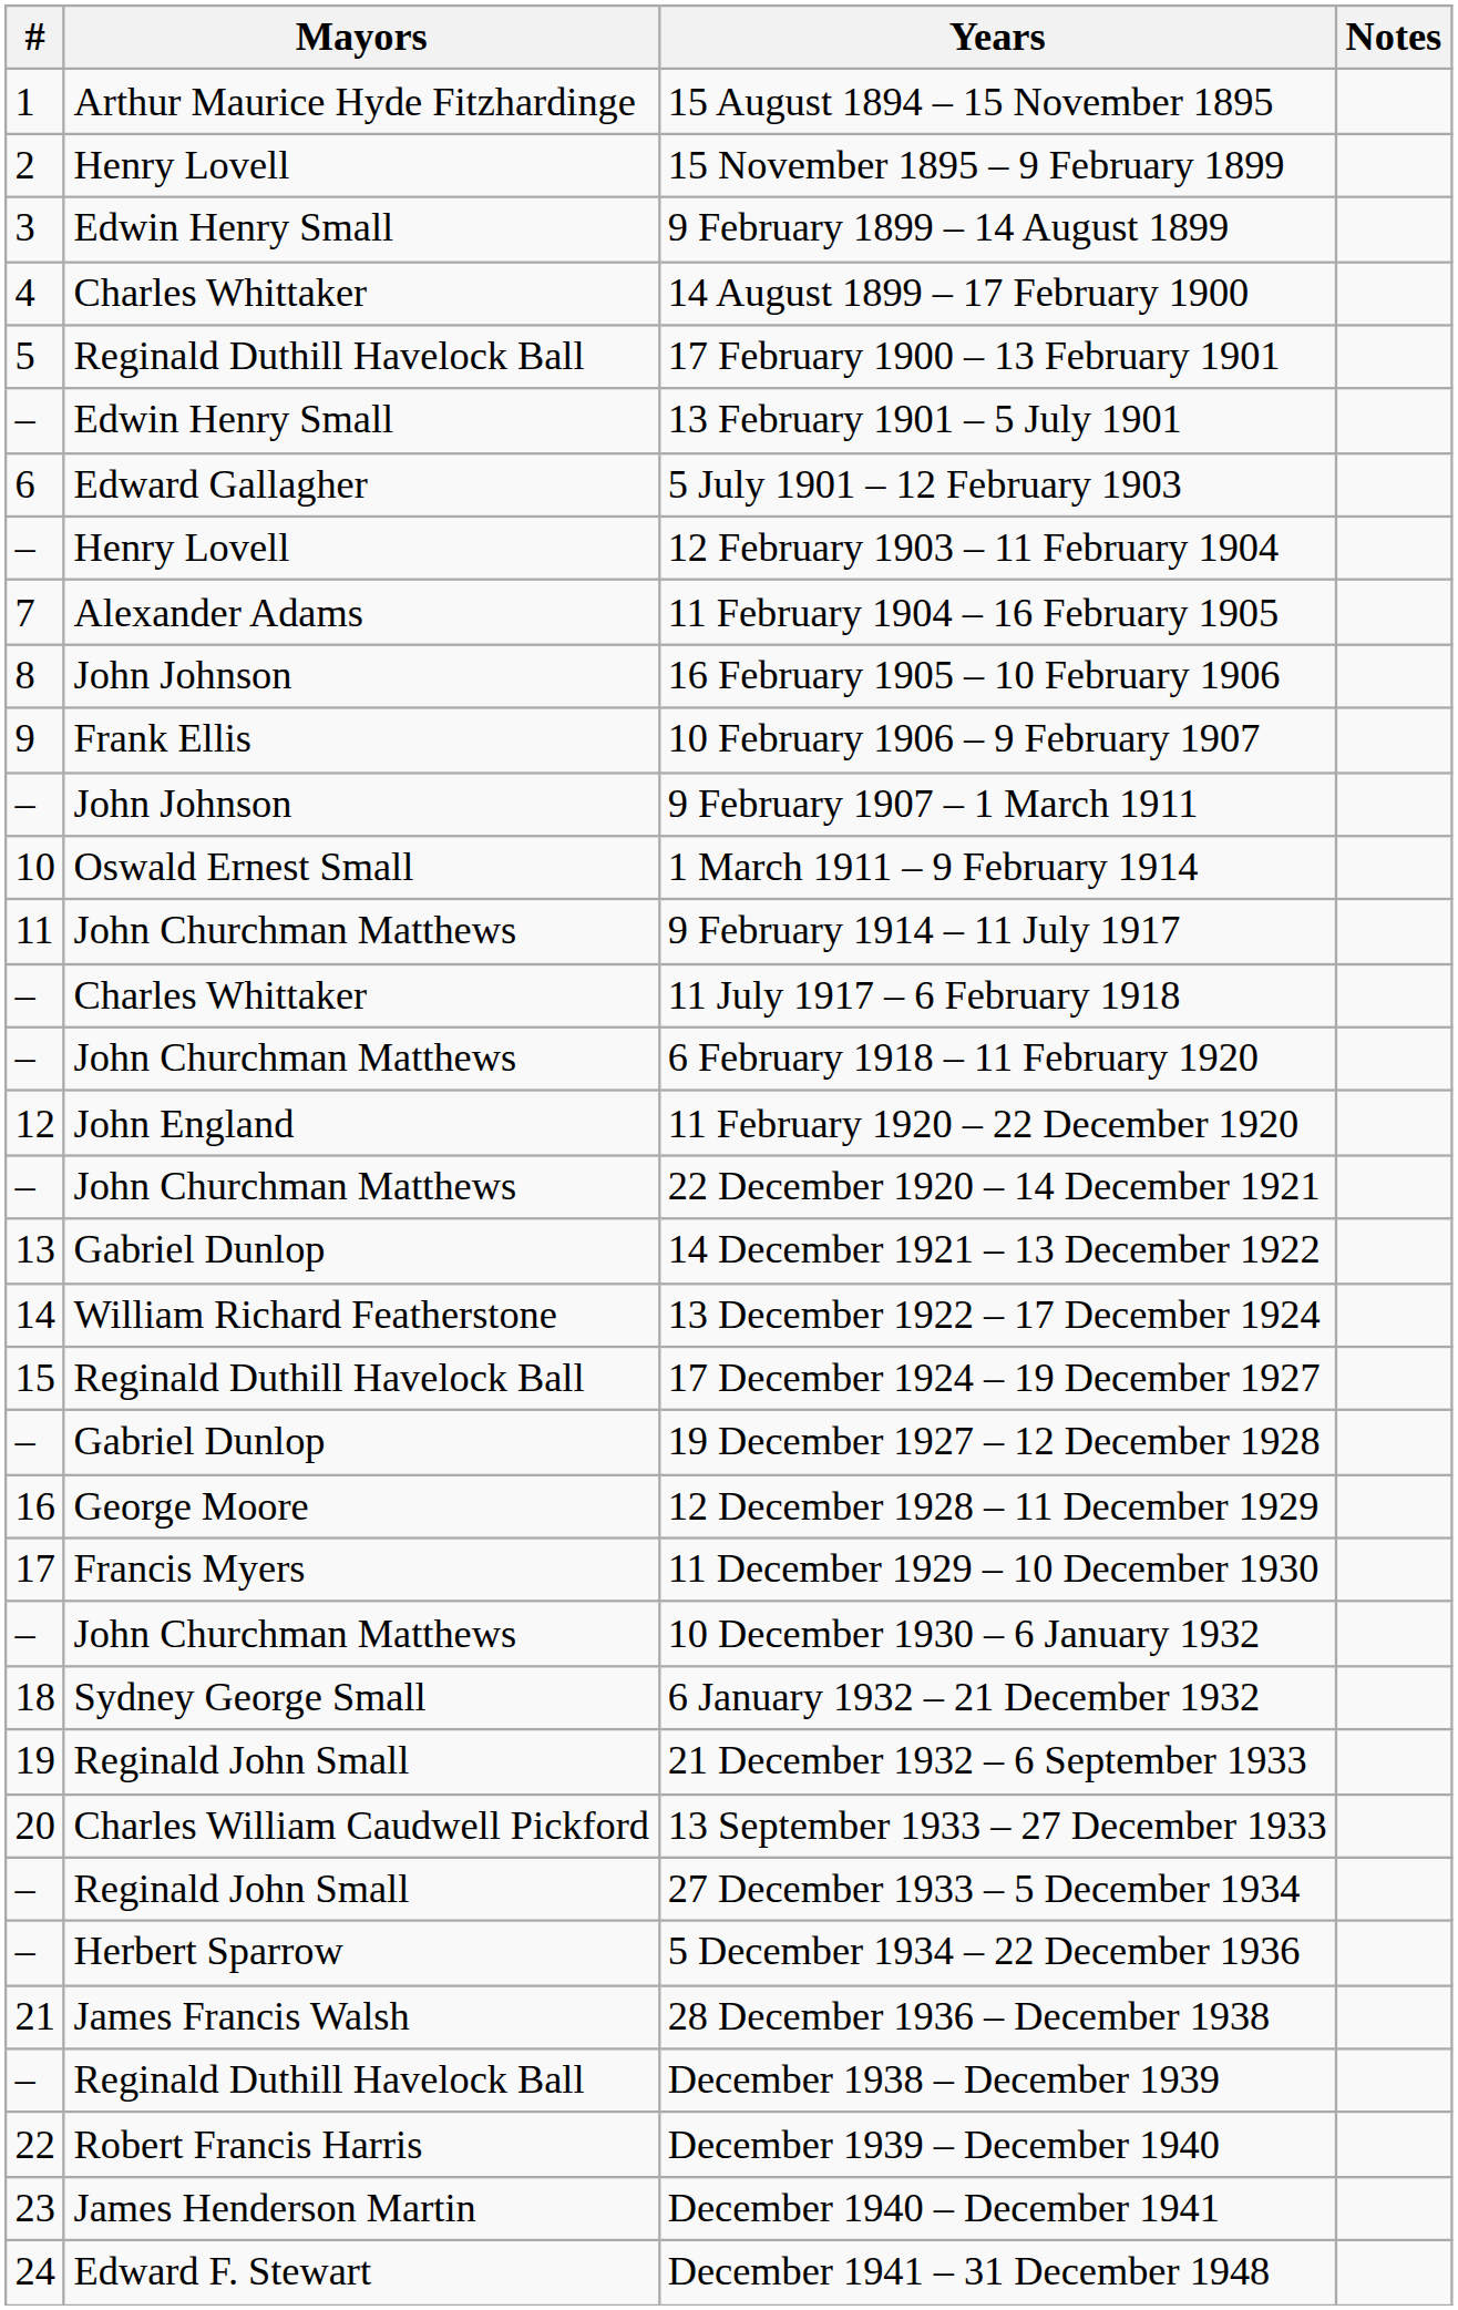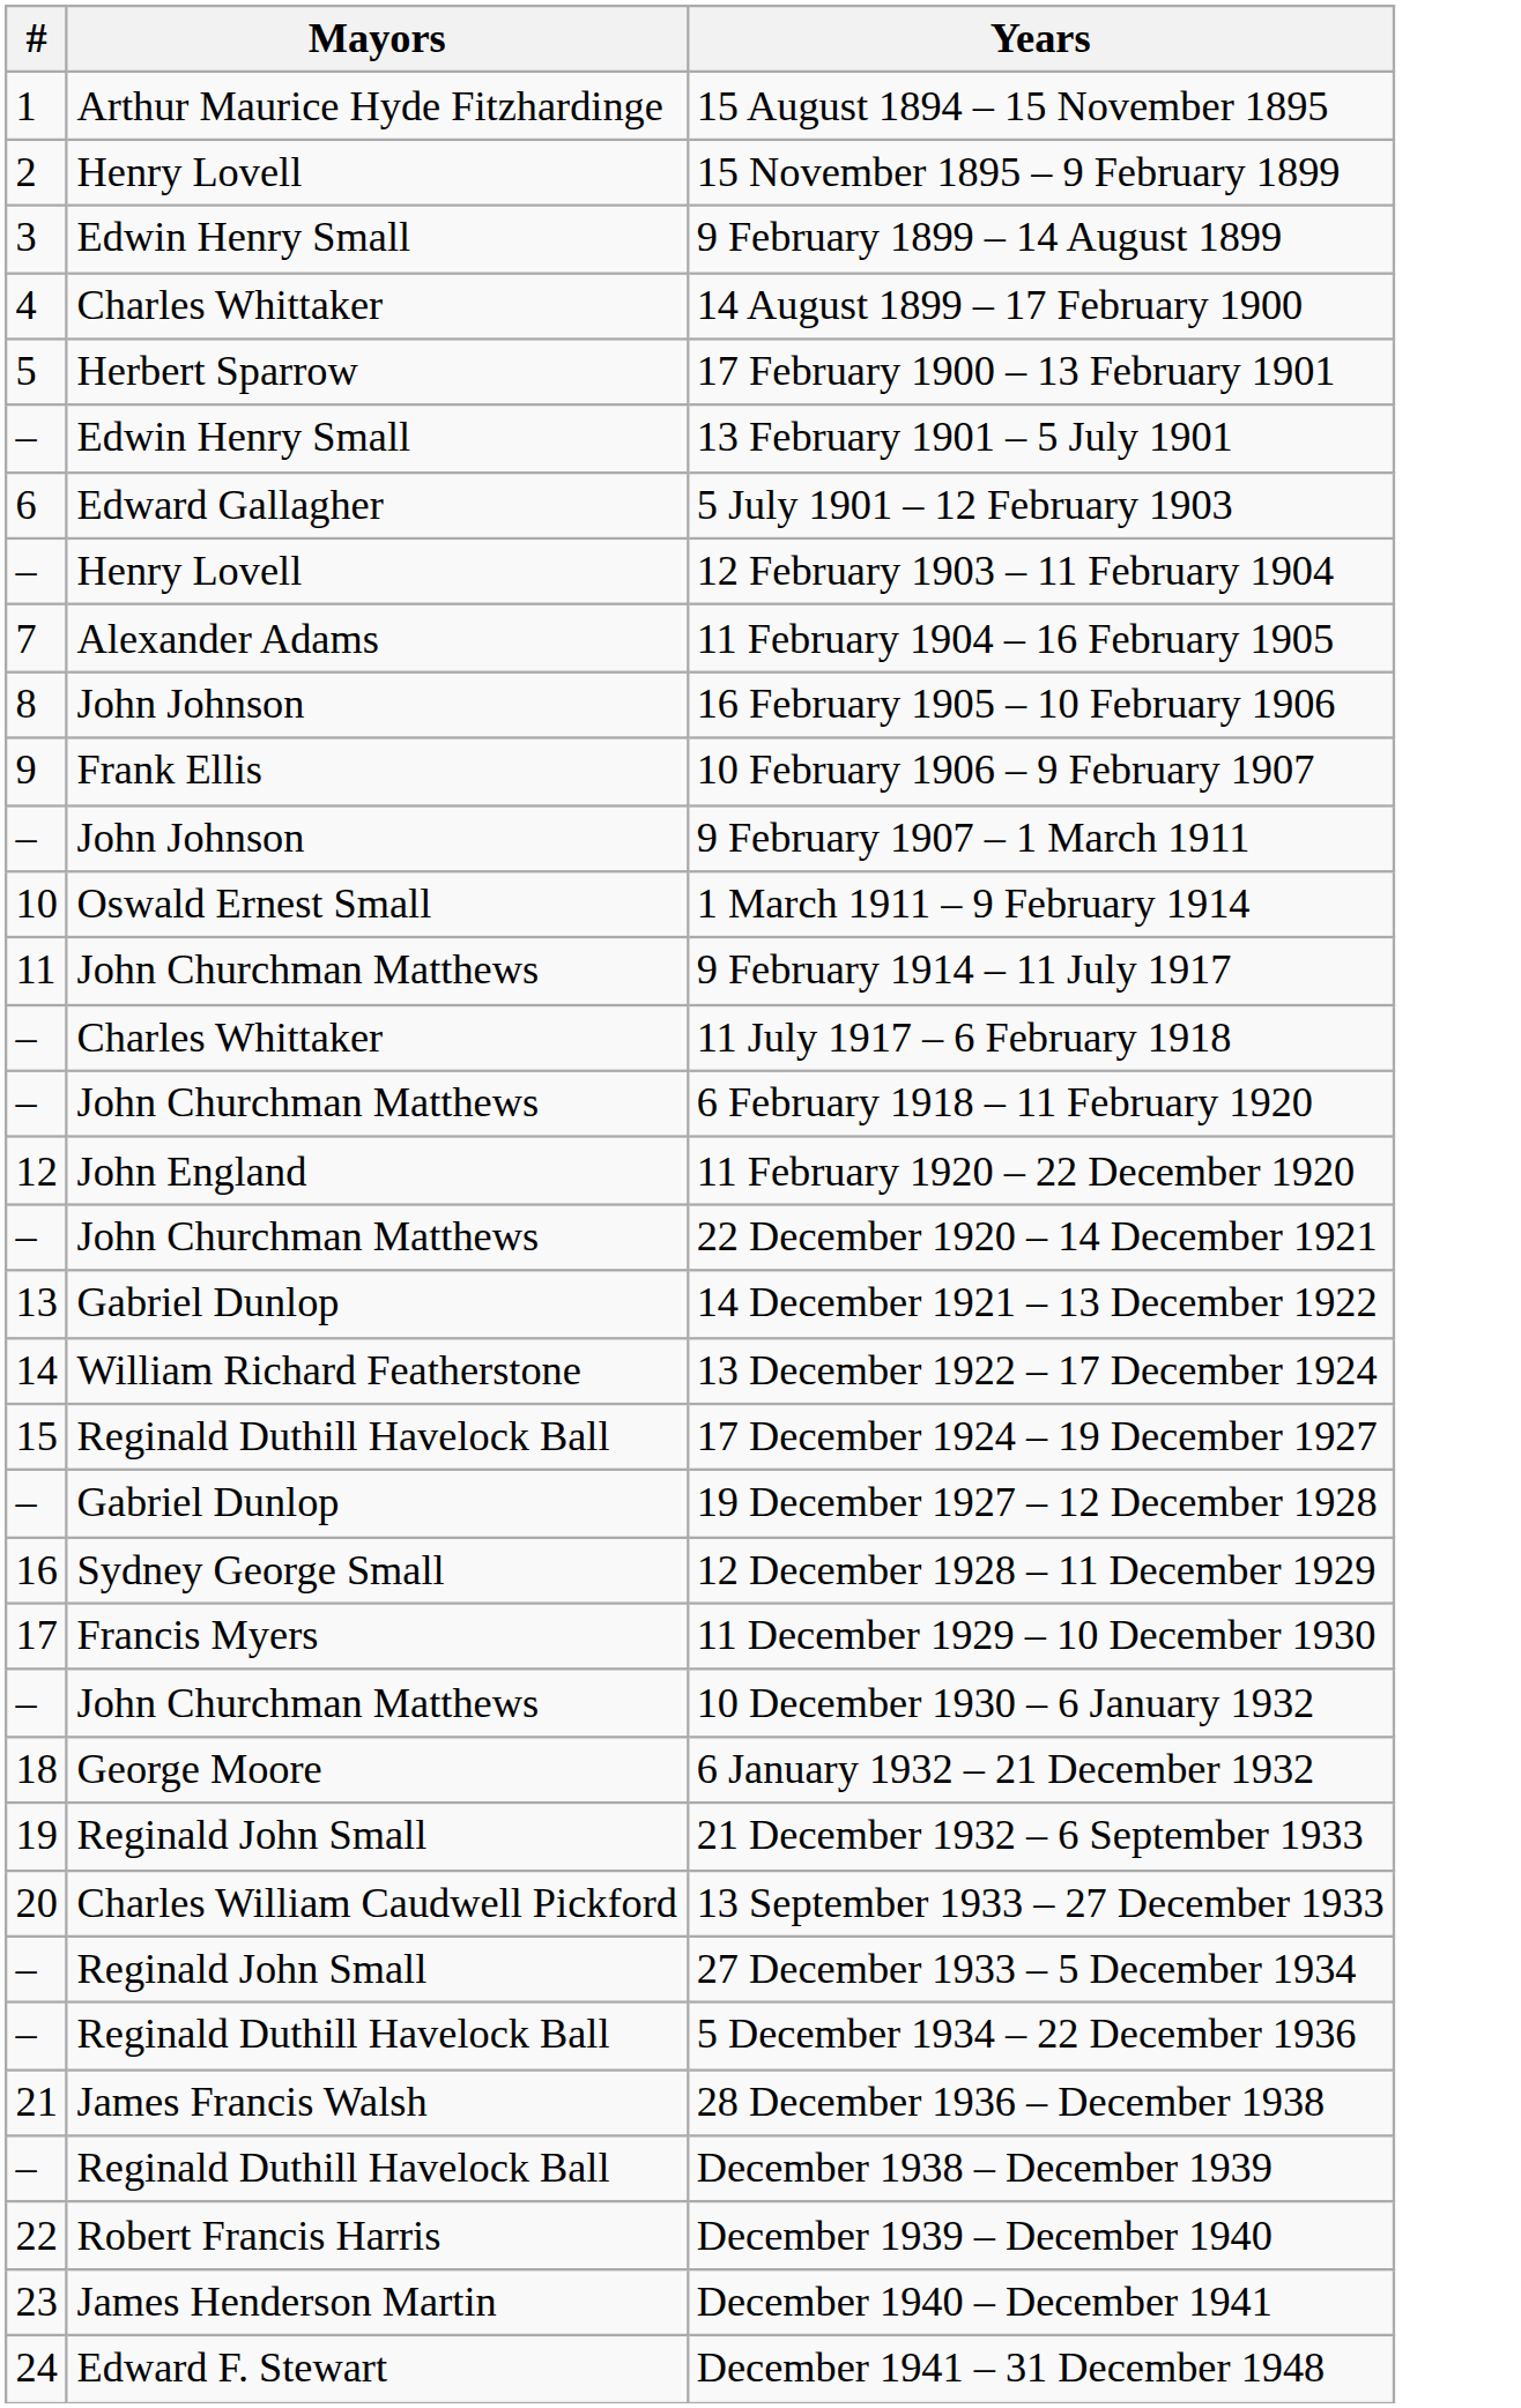 <table class="wikitable">
 <tr>
 <th>#</th>
 <th>Mayors</th>
 <th>Years</th>
-<th>Notes</th>
 </tr>
 <tr>
 <td>1</td>
 <td>Arthur Maurice Hyde Fitzhardinge</td>
 <td>15 August 1894 – 15 November 1895</td>
-<td></td>
 </tr>
 <tr>
 <td>2</td>
 <td>Henry Lovell</td>
 <td>15 November 1895 – 9 February 1899</td>
-<td></td>
 </tr>
 <tr>
 <td>3</td>
 <td>Edwin Henry Small</td>
 <td>9 February 1899 – 14 August 1899</td>
-<td></td>
 </tr>
 <tr>
 <td>4</td>
 <td>Charles Whittaker</td>
 <td>14 August 1899 – 17 February 1900</td>
-<td></td>
 </tr>
 <tr>
 <td>5</td>
-<td>Reginald Duthill Havelock Ball</td>
+<td>Herbert Sparrow</td>
 <td>17 February 1900 – 13 February 1901</td>
-<td></td>
 </tr>
 <tr>
 <td>–</td>
 <td>Edwin Henry Small</td>
 <td>13 February 1901 – 5 July 1901</td>
-<td></td>
 </tr>
 <tr>
 <td>6</td>
 <td>Edward Gallagher</td>
 <td>5 July 1901 – 12 February 1903</td>
-<td></td>
 </tr>
 <tr>
 <td>–</td>
 <td>Henry Lovell</td>
 <td>12 February 1903 – 11 February 1904</td>
-<td></td>
 </tr>
 <tr>
 <td>7</td>
 <td>Alexander Adams</td>
 <td>11 February 1904 – 16 February 1905</td>
-<td></td>
 </tr>
 <tr>
 <td>8</td>
 <td>John Johnson</td>
 <td>16 February 1905 – 10 February 1906</td>
-<td></td>
 </tr>
 <tr>
 <td>9</td>
 <td>Frank Ellis</td>
 <td>10 February 1906 – 9 February 1907</td>
-<td></td>
 </tr>
 <tr>
 <td>–</td>
 <td>John Johnson</td>
 <td>9 February 1907 – 1 March 1911</td>
-<td></td>
 </tr>
 <tr>
 <td>10</td>
 <td>Oswald Ernest Small</td>
 <td>1 March 1911 – 9 February 1914</td>
-<td></td>
 </tr>
 <tr>
 <td>11</td>
 <td>John Churchman Matthews</td>
 <td>9 February 1914 – 11 July 1917</td>
-<td></td>
 </tr>
 <tr>
 <td>–</td>
 <td>Charles Whittaker</td>
 <td>11 July 1917 – 6 February 1918</td>
-<td></td>
 </tr>
 <tr>
 <td>–</td>
 <td>John Churchman Matthews</td>
 <td>6 February 1918 – 11 February 1920</td>
-<td></td>
 </tr>
 <tr>
 <td>12</td>
 <td>John England</td>
 <td>11 February 1920 – 22 December 1920</td>
-<td></td>
 </tr>
 <tr>
 <td>–</td>
 <td>John Churchman Matthews</td>
 <td>22 December 1920 – 14 December 1921</td>
-<td></td>
 </tr>
 <tr>
 <td>13</td>
 <td>Gabriel Dunlop</td>
 <td>14 December 1921 – 13 December 1922</td>
-<td></td>
 </tr>
 <tr>
 <td>14</td>
 <td>William Richard Featherstone</td>
 <td>13 December 1922 – 17 December 1924</td>
-<td></td>
 </tr>
 <tr>
 <td>15</td>
 <td>Reginald Duthill Havelock Ball</td>
 <td>17 December 1924 – 19 December 1927</td>
-<td></td>
 </tr>
 <tr>
 <td>–</td>
 <td>Gabriel Dunlop</td>
 <td>19 December 1927 – 12 December 1928</td>
-<td></td>
 </tr>
 <tr>
 <td>16</td>
-<td>George Moore</td>
+<td>Sydney George Small</td>
 <td>12 December 1928 – 11 December 1929</td>
-<td></td>
 </tr>
 <tr>
 <td>17</td>
 <td>Francis Myers</td>
 <td>11 December 1929 – 10 December 1930</td>
-<td></td>
 </tr>
 <tr>
 <td>–</td>
 <td>John Churchman Matthews</td>
 <td>10 December 1930 – 6 January 1932</td>
-<td></td>
 </tr>
 <tr>
 <td>18</td>
-<td>Sydney George Small</td>
+<td>George Moore</td>
 <td>6 January 1932 – 21 December 1932</td>
-<td></td>
 </tr>
 <tr>
 <td>19</td>
 <td>Reginald John Small</td>
 <td>21 December 1932 – 6 September 1933</td>
-<td></td>
 </tr>
 <tr>
 <td>20</td>
 <td>Charles William Caudwell Pickford</td>
 <td>13 September 1933 – 27 December 1933</td>
-<td></td>
 </tr>
 <tr>
 <td>–</td>
 <td>Reginald John Small</td>
 <td>27 December 1933 – 5 December 1934</td>
-<td></td>
 </tr>
 <tr>
 <td>–</td>
-<td>Herbert Sparrow</td>
+<td>Reginald Duthill Havelock Ball</td>
 <td>5 December 1934 – 22 December 1936</td>
-<td></td>
 </tr>
 <tr>
 <td>21</td>
 <td>James Francis Walsh</td>
 <td>28 December 1936 – December 1938</td>
-<td></td>
 </tr>
 <tr>
 <td>–</td>
 <td>Reginald Duthill Havelock Ball</td>
 <td>December 1938 – December 1939</td>
-<td></td>
 </tr>
 <tr>
 <td>22</td>
 <td>Robert Francis Harris</td>
 <td>December 1939 – December 1940</td>
-<td></td>
 </tr>
 <tr>
 <td>23</td>
 <td>James Henderson Martin</td>
 <td>December 1940 – December 1941</td>
-<td></td>
 </tr>
 <tr>
 <td>24</td>
 <td>Edward F. Stewart</td>
 <td>December 1941 – 31 December 1948</td>
-<td></td>
 </tr>
 </table>
